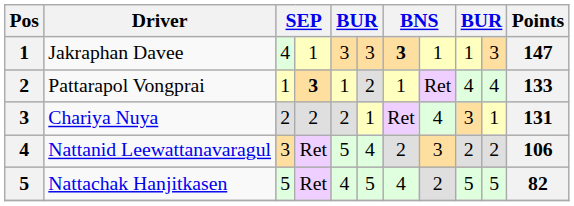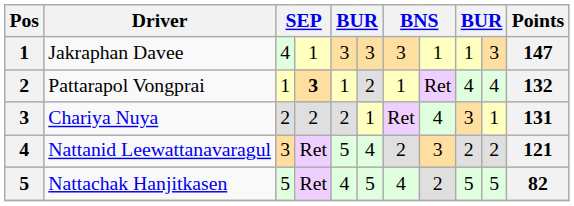 <table class="wikitable" style="font-size: 85%; text-align: center;">
 <tr valign="top">
 <th valign="middle">Pos</th>
 <th valign="middle">Driver</th>
 <th colspan="2"><a href='#'>SEP</a></th>
 <th colspan="2"><a href='#'>BUR</a></th>
 <th colspan="2"><a href='#'>BNS</a></th>
 <th colspan="2"><a href='#'>BUR</a></th>
 <th>Points</th>
 </tr>
 <tr>
 <th>1</th>
 <td align="left">Jakraphan Davee</td>
 <td style="background:#dfffdf;">4</td>
 <td style="background:#ffffbf;">1</td>
 <td style="background:#ffdf9f;">3</td>
 <td style="background:#ffdf9f;">3</td>
-<td style="background:#ffdf9f;"><strong>3</strong></td>
+<td style="background:#ffdf9f;">3</td>
 <td style="background:#ffffbf;">1</td>
 <td style="background:#ffffbf;">1</td>
 <td style="background:#ffdf9f;">3</td>
 <th>147</th>
 </tr>
 <tr>
 <th>2</th>
 <td align="left">Pattarapol Vongprai</td>
 <td style="background:#ffffbf;">1</td>
 <td style="background:#ffdf9f;"><strong>3</strong></td>
 <td style="background:#ffffbf;">1</td>
 <td style="background:#dfdfdf;">2</td>
 <td style="background:#ffffbf;">1</td>
 <td style="background:#efcfff;">Ret</td>
 <td style="background:#dfffdf;">4</td>
 <td style="background:#dfffdf;">4</td>
-<th>133</th>
+<th>132</th>
 </tr>
 <tr>
 <th>3</th>
 <td align="left"><a href='#'>Chariya Nuya</a></td>
 <td style="background:#dfdfdf;">2</td>
 <td style="background:#dfdfdf;">2</td>
 <td style="background:#dfdfdf;">2</td>
 <td style="background:#ffffbf;">1</td>
 <td style="background:#efcfff;">Ret</td>
 <td style="background:#dfffdf;">4</td>
 <td style="background:#ffdf9f;">3</td>
 <td style="background:#ffffbf;">1</td>
 <th>131</th>
 </tr>
 <tr>
 <th>4</th>
 <td align="left"><a href='#'>Nattanid Leewattanavaragul</a></td>
 <td style="background:#ffdf9f;">3</td>
 <td style="background:#efcfff;">Ret</td>
 <td style="background:#dfffdf;">5</td>
 <td style="background:#dfffdf;">4</td>
 <td style="background:#dfdfdf;">2</td>
 <td style="background:#ffdf9f;">3</td>
 <td style="background:#dfdfdf;">2</td>
 <td style="background:#dfdfdf;">2</td>
-<th>106</th>
+<th>121</th>
 </tr>
 <tr>
 <th>5</th>
 <td align="left"><a href='#'>Nattachak Hanjitkasen</a></td>
 <td style="background:#dfffdf;">5</td>
 <td style="background:#efcfff;">Ret</td>
 <td style="background:#dfffdf;">4</td>
 <td style="background:#dfffdf;">5</td>
 <td style="background:#dfffdf;">4</td>
 <td style="background:#dfdfdf;">2</td>
 <td style="background:#dfffdf;">5</td>
 <td style="background:#dfffdf;">5</td>
 <th>82</th>
 </tr>
 <tr>
 </tr>
 </table>
